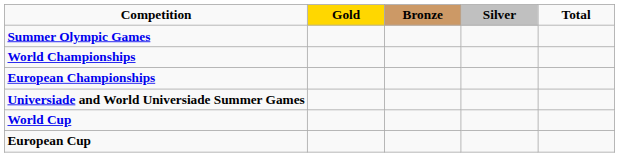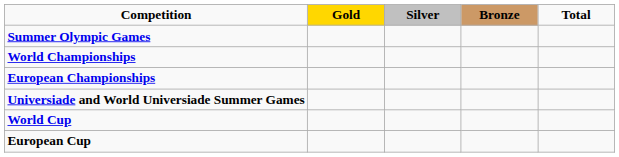 <table class="wikitable sortable" style="text-align:center">
 <tr>
 <td><strong>Competition</strong></td>
 <td width=85 align=center bgcolor=gold> <strong>Gold</strong></td>
+<td width=85 align=center bgcolor=silver> <strong>Silver</strong></td>
 <td width=85 align=center bgcolor=cc9966> <strong>Bronze</strong></td>
-<td width=85 align=center bgcolor=silver> <strong>Silver</strong></td>
 <td width=85 align=center><strong>Total</strong></td>
 </tr>
 <tr>
 <td align=left><strong><a href='#'>Summer Olympic Games</a></strong></td>
 <td></td>
 <td></td>
 <td></td>
 <td></td>
 </tr>
 <tr>
 <td align=left><strong><a href='#'>World Championships</a></strong></td>
 <td></td>
 <td></td>
 <td></td>
 <td></td>
 </tr>
 <tr>
 <td align=left><strong><a href='#'>European Championships</a></strong></td>
 <td></td>
 <td></td>
 <td></td>
 <td></td>
 </tr>
 <tr>
 <td align=left><strong><a href='#'>Universiade</a> and World Universiade Summer Games</strong></td>
 <td></td>
 <td></td>
 <td></td>
 <td></td>
 </tr>
 <tr>
 <td align=left><strong><a href='#'>World Cup</a></strong></td>
 <td></td>
 <td></td>
 <td></td>
 <td></td>
 </tr>
 <tr>
 <td align=left><strong>European Cup</strong></td>
 <td></td>
 <td></td>
 <td></td>
 <td></td>
 </tr>
 </table>
